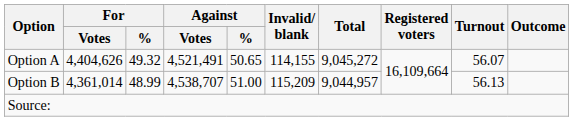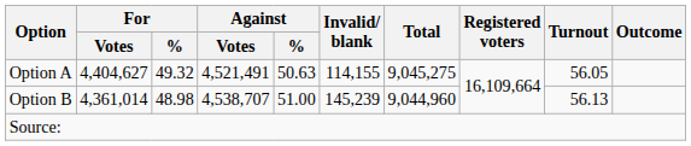 <table class=wikitable style=text-align:right>
 <tr>
 <th rowspan=2>Option</th>
 <th colspan=2>For</th>
 <th colspan=2>Against</th>
 <th rowspan=2>Invalid/<br>blank</th>
 <th rowspan=2>Total</th>
 <th rowspan=2>Registered<br>voters</th>
 <th rowspan=2>Turnout</th>
 <th rowspan=2>Outcome</th>
 </tr>
 <tr>
 <th>Votes</th>
 <th>%</th>
 <th>Votes</th>
 <th>%</th>
 </tr>
 <tr>
 <td align=left>Option A</td>
-<td>4,404,626</td>
+<td>4,404,627</td>
 <td>49.32</td>
 <td>4,521,491</td>
-<td>50.65</td>
+<td>50.63</td>
 <td>114,155</td>
-<td>9,045,272</td>
+<td>9,045,275</td>
 <td rowspan=2>16,109,664</td>
-<td>56.07</td>
+<td>56.05</td>
 <td></td>
 </tr>
 <tr>
 <td align=left>Option B</td>
 <td>4,361,014</td>
-<td>48.99</td>
+<td>48.98</td>
 <td>4,538,707</td>
 <td>51.00</td>
-<td>115,209</td>
-<td>9,044,957</td>
+<td>145,239</td>
+<td>9,044,960</td>
 <td>56.13</td>
 <td></td>
 </tr>
 <tr>
 <td align=left colspan=10>Source: </td>
 </tr>
 </table>
